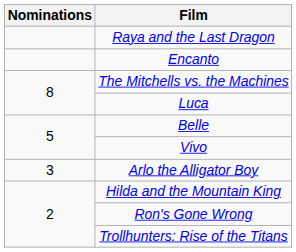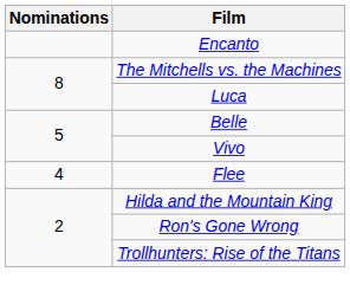 <table class="wikitable" style="text-align: center">
 <tr>
 <th scope="col" width="55">Nominations</th>
 <th scope="col" align="center">Film</th>
-</tr>
-<tr>
-<td></td>
-<td><em><a href='#'>Raya and the Last Dragon</a></em></td>
 </tr>
 <tr>
 <td></td>
 <td><em><a href='#'>Encanto</a></em></td>
 </tr>
 <tr>
 <td rowspan=2 style="text-align:center">8</td>
 <td><em><a href='#'>The Mitchells vs. the Machines</a></em></td>
 </tr>
 <tr>
 <td><em><a href='#'>Luca</a></em></td>
 </tr>
 <tr>
 <td rowspan=2 style="text-align:center">5</td>
 <td><em><a href='#'>Belle</a></em></td>
 </tr>
 <tr>
 <td><em><a href='#'>Vivo</a></em></td>
 </tr>
 <tr>
-<td style="text-align:center">3</td>
-<td><em><a href='#'>Arlo the Alligator Boy</a></em></td>
+<td style="text-align:center">4</td>
+<td><em><a href='#'>Flee</a></em></td>
 </tr>
 <tr>
 <td rowspan=3 style="text-align:center">2</td>
 <td><em><a href='#'>Hilda and the Mountain King</a></em></td>
 </tr>
 <tr>
 <td><em><a href='#'>Ron's Gone Wrong</a></em></td>
 </tr>
 <tr>
 <td><em><a href='#'>Trollhunters: Rise of the Titans</a></em></td>
 </tr>
 </table>
